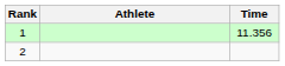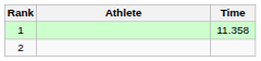 <table class=wikitable style="text-align:center">
 <tr>
 <th width=40>Rank</th>
 <th width=250>Athlete</th>
 <th width=60>Time</th>
 </tr>
 <tr bgcolor=ccffcc>
 <td>1</td>
 <td align=left></td>
-<td>11.356</td>
+<td>11.358</td>
 </tr>
 <tr>
 <td>2</td>
 <td align=left></td>
 <td></td>
 </tr>
 </table>
